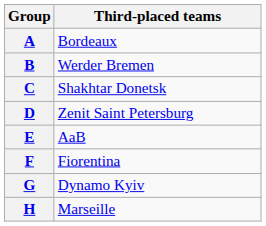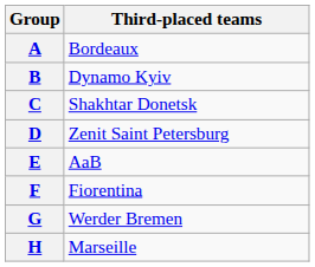 <table class="wikitable">
 <tr>
 <th>Group</th>
 <th width=210>Third-placed teams</th>
 </tr>
 <tr>
 <th><a href='#'>A</a></th>
 <td> <a href='#'>Bordeaux</a></td>
 </tr>
 <tr>
 <th><a href='#'>B</a></th>
-<td> <a href='#'>Werder Bremen</a></td>
+<td> <a href='#'>Dynamo Kyiv</a></td>
 </tr>
 <tr>
 <th><a href='#'>C</a></th>
 <td> <a href='#'>Shakhtar Donetsk</a></td>
 </tr>
 <tr>
 <th><a href='#'>D</a></th>
 <td> <a href='#'>Zenit Saint Petersburg</a></td>
 </tr>
 <tr>
 <th><a href='#'>E</a></th>
 <td> <a href='#'>AaB</a></td>
 </tr>
 <tr>
 <th><a href='#'>F</a></th>
 <td> <a href='#'>Fiorentina</a></td>
 </tr>
 <tr>
 <th><a href='#'>G</a></th>
-<td> <a href='#'>Dynamo Kyiv</a></td>
+<td> <a href='#'>Werder Bremen</a></td>
 </tr>
 <tr>
 <th><a href='#'>H</a></th>
 <td> <a href='#'>Marseille</a></td>
 </tr>
 </table>
